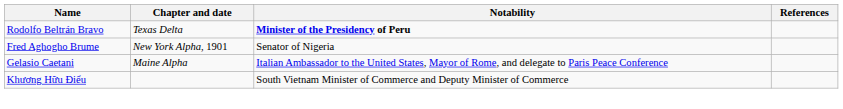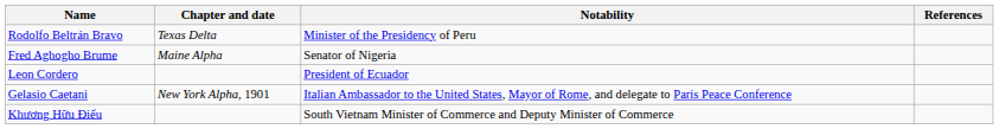 <table class="wikitable sortable" " style="width:100%;">
 <tr>
 <th>Name</th>
 <th>Chapter and date</th>
 <th>Notability</th>
 <th>References</th>
 </tr>
 <tr>
 <td><a href='#'>Rodolfo Beltrán Bravo</a></td>
 <td><em>Texas Delta</em></td>
-<td><strong><a href='#'>Minister of the Presidency</a> of Peru</strong></td>
+<td><a href='#'>Minister of the Presidency</a> of Peru</td>
 <td></td>
 </tr>
 <tr>
 <td><a href='#'>Fred Aghogho Brume</a></td>
-<td><em>New York Alpha</em>, 1901</td>
+<td><em>Maine Alpha</em></td>
 <td>Senator of Nigeria</td>
 <td></td>
 </tr>
 <tr>
+<td><a href='#'>Leon Cordero</a></td>
+<td></td>
+<td><a href='#'>President of Ecuador</a></td>
+<td></td>
+</tr>
+<tr>
 <td><a href='#'>Gelasio Caetani</a></td>
-<td><em>Maine Alpha</em></td>
+<td><em>New York Alpha</em>, 1901</td>
 <td><a href='#'>Italian Ambassador to the United States</a>, <a href='#'>Mayor of Rome</a>, and delegate to <a href='#'>Paris Peace Conference</a></td>
 <td></td>
 </tr>
 <tr>
 <td><a href='#'>Khương Hữu Điểu</a></td>
 <td></td>
 <td>South Vietnam Minister of Commerce and Deputy Minister of Commerce</td>
 <td></td>
 </tr>
 </table>
